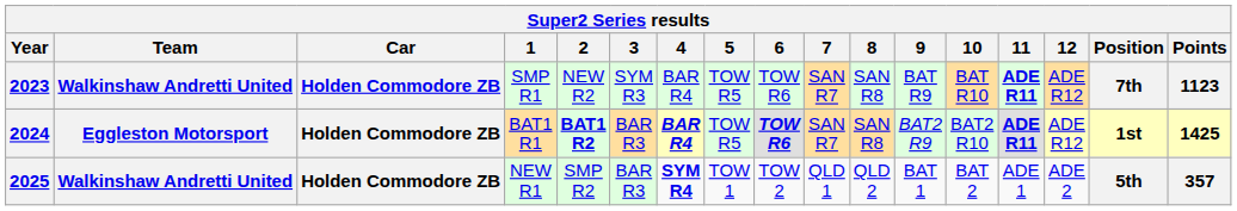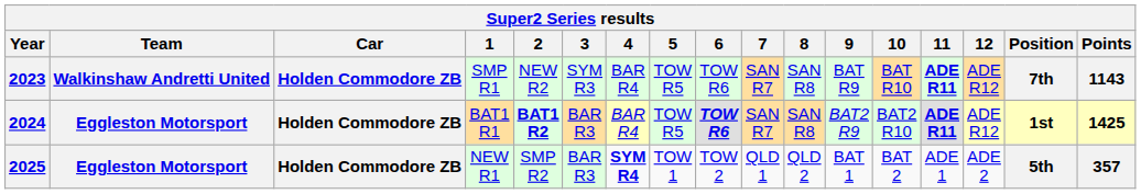 <table class="wikitable" style="text-align:center; font-size:85%">
 <tr>
 <th colspan=17><a href='#'>Super2 Series</a> results</th>
 </tr>
 <tr>
 <th>Year</th>
 <th>Team</th>
 <th>Car</th>
 <th>1</th>
 <th>2</th>
 <th>3</th>
 <th>4</th>
 <th>5</th>
 <th>6</th>
 <th>7</th>
 <th>8</th>
 <th>9</th>
 <th>10</th>
 <th>11</th>
 <th>12</th>
 <th>Position</th>
 <th>Points</th>
 </tr>
 <tr>
 <th><a href='#'>2023</a></th>
 <th nowrap><a href='#'>Walkinshaw Andretti United</a></th>
 <th nowrap><a href='#'>Holden Commodore ZB</a></th>
 <td style=background:#dfffdf><a href='#'>SMP<br>R1</a><br></td>
 <td style=background:#dfffdf><a href='#'>NEW<br>R2</a><br></td>
 <td style=background:#dfffdf><a href='#'>SYM<br>R3</a><br></td>
 <td style=background:#dfffdf><a href='#'>BAR<br>R4</a><br></td>
 <td style=background:#dfffdf><a href='#'>TOW<br>R5</a><br></td>
 <td style=background:#dfffdf><a href='#'>TOW<br>R6</a><br></td>
 <td style=background:#ffdf9f><a href='#'>SAN<br>R7</a><br></td>
 <td style=background:#dfffdf><a href='#'>SAN<br>R8</a><br></td>
 <td style=background:#dfffdf><a href='#'>BAT<br>R9</a><br></td>
 <td style=background:#ffdf9f><a href='#'>BAT<br>R10</a><br></td>
 <td style=background:#dfffdf><strong><a href='#'>ADE<br>R11</a><br></strong></td>
 <td style=background:#ffdf9f><a href='#'>ADE<br>R12</a><br></td>
 <th>7th</th>
-<th>1123</th>
+<th>1143</th>
 </tr>
 <tr>
 <th><a href='#'>2024</a></th>
 <th nowrap><a href='#'>Eggleston Motorsport</a></th>
 <th nowrap>Holden Commodore ZB</th>
 <td style=background:#ffdf9f><a href='#'>BAT1<br>R1</a><br></td>
 <td style=background:#dfffdf><strong><a href='#'>BAT1<br>R2</a><br></strong></td>
 <td style=background:#ffdf9f><a href='#'>BAR<br>R3</a><br></td>
-<td style=background:#ffffbf><strong><em><a href='#'>BAR<br>R4</a></em><br></strong></td>
+<td style=background:#ffffbf><em><a href='#'>BAR<br>R4</a></em><br></td>
 <td style=background:#dfffdf><a href='#'>TOW<br>R5</a><br></td>
 <td style=background:#dfdfdf><strong><em><a href='#'>TOW<br>R6</a></em></strong><br></td>
 <td style=background:#ffdf9f><a href='#'>SAN<br>R7</a><br></td>
 <td style=background:#ffdf9f><a href='#'>SAN<br>R8</a><br></td>
 <td style=background:#dfffdf><em><a href='#'>BAT2<br>R9</a></em><br></td>
 <td style=background:#dfffdf><a href='#'>BAT2<br>R10</a><br></td>
 <td style=background:#dfdfdf><strong><a href='#'>ADE<br>R11</a></strong><br></td>
 <td style=background:#ffffbf><a href='#'>ADE<br>R12</a><br></td>
 <th style=background:#ffffbf><strong>1st</strong></th>
 <th style=background:#ffffbf><strong>1425</strong></th>
 </tr>
 <tr>
 <th><a href='#'>2025</a></th>
-<th nowrap><a href='#'>Walkinshaw Andretti United</a></th>
+<th nowrap><a href='#'>Eggleston Motorsport</a></th>
 <th nowrap>Holden Commodore ZB</th>
 <td style=background:#dfffdf><a href='#'>NEW<br>R1</a><br></td>
 <td style=background:#dfffdf><a href='#'>SMP<br>R2</a><br></td>
 <td style=background:#dfffdf><a href='#'>BAR<br>R3</a><br></td>
 <td><strong><a href='#'>SYM<br>R4</a><br></strong></td>
 <td><a href='#'>TOW<br>1</a><br></td>
 <td><a href='#'>TOW<br>2</a><br></td>
 <td><a href='#'>QLD<br>1</a><br></td>
 <td><a href='#'>QLD<br>2</a><br></td>
 <td><a href='#'>BAT<br>1</a><br></td>
 <td><a href='#'>BAT<br>2</a><br></td>
 <td><a href='#'>ADE<br>1</a><br></td>
 <td><a href='#'>ADE<br>2</a><br></td>
 <th>5th</th>
 <th>357</th>
 </tr>
 </table>
